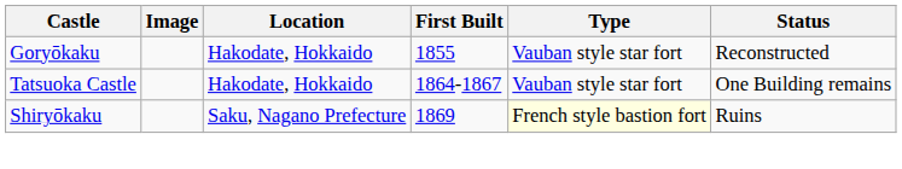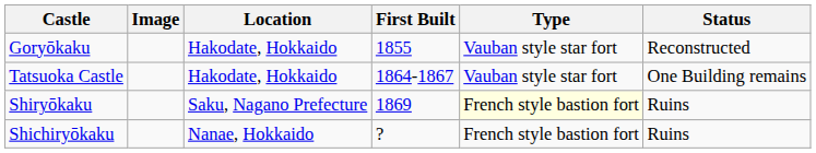 <table class="wikitable sortable">
 <tr>
 <th>Castle</th>
 <th>Image</th>
 <th>Location</th>
 <th data-sort-type=number>First Built</th>
 <th>Type</th>
 <th>Status</th>
 </tr>
 <tr>
 <td><a href='#'>Goryōkaku</a></td>
 <td></td>
 <td><a href='#'>Hakodate</a>, <a href='#'>Hokkaido</a></td>
 <td><a href='#'>1855</a></td>
 <td><a href='#'>Vauban</a> style star fort</td>
 <td>Reconstructed</td>
 </tr>
 <tr>
 <td><a href='#'>Tatsuoka Castle</a></td>
 <td></td>
 <td><a href='#'>Hakodate</a>, <a href='#'>Hokkaido</a></td>
 <td><a href='#'>1864</a>-<a href='#'>1867</a></td>
 <td><a href='#'>Vauban</a> style star fort</td>
 <td>One Building remains</td>
 </tr>
 <tr>
 <td><a href='#'>Shiryōkaku</a></td>
 <td></td>
 <td><a href='#'>Saku</a>, <a href='#'>Nagano Prefecture</a></td>
 <td><a href='#'>1869</a></td>
 <td style="background: lightyellow;">French style bastion fort</td>
 <td>Ruins</td>
 </tr>
+<tr>
+<td><a href='#'>Shichiryōkaku</a></td>
+<td></td>
+<td><a href='#'>Nanae</a>, <a href='#'>Hokkaido</a></td>
+<td>?</td>
+<td>French style bastion fort</td>
+<td>Ruins</td>
+</tr>
 </table>
